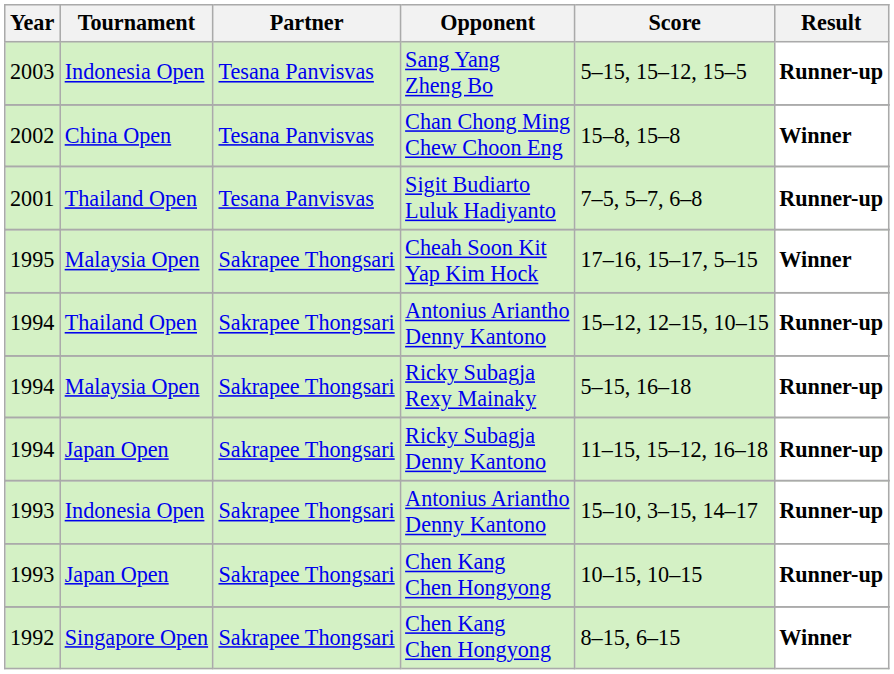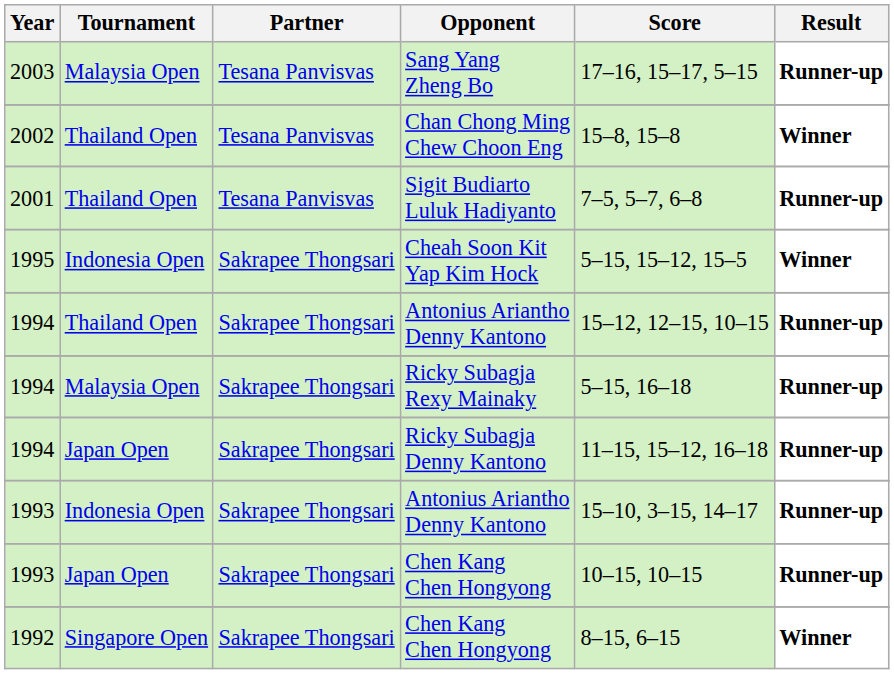 <table class="sortable wikitable" style="font-size: 90%;">
 <tr>
 <th>Year</th>
 <th>Tournament</th>
 <th>Partner</th>
 <th>Opponent</th>
 <th>Score</th>
 <th>Result</th>
 </tr>
 <tr style="background:#D4F1C5">
 <td align="center">2003</td>
-<td align="left"><a href='#'>Indonesia Open</a></td>
+<td align="left"><a href='#'>Malaysia Open</a></td>
 <td align="left"> <a href='#'>Tesana Panvisvas</a></td>
 <td align="left"> <a href='#'>Sang Yang</a> <br>  <a href='#'>Zheng Bo</a></td>
-<td align="left">5–15, 15–12, 15–5</td>
+<td align="left">17–16, 15–17, 5–15</td>
 <td style="text-align:left; background:white"> <strong>Runner-up</strong></td>
 </tr>
 <tr>
 </tr>
 <tr style="background:#D4F1C5">
 <td align="center">2002</td>
-<td align="left"><a href='#'>China Open</a></td>
+<td align="left"><a href='#'>Thailand Open</a></td>
 <td align="left"> <a href='#'>Tesana Panvisvas</a></td>
 <td align="left"> <a href='#'>Chan Chong Ming</a> <br>  <a href='#'>Chew Choon Eng</a></td>
 <td align="left">15–8, 15–8</td>
 <td style="text-align:left; background:white"> <strong>Winner</strong></td>
 </tr>
 <tr>
 </tr>
 <tr style="background:#D4F1C5">
 <td align="center">2001</td>
 <td align="left"><a href='#'>Thailand Open</a></td>
 <td align="left"> <a href='#'>Tesana Panvisvas</a></td>
 <td align="left"> <a href='#'>Sigit Budiarto</a> <br>  <a href='#'>Luluk Hadiyanto</a></td>
 <td align="left">7–5, 5–7, 6–8</td>
 <td style="text-align:left; background:white"> <strong>Runner-up</strong></td>
 </tr>
 <tr>
 </tr>
 <tr style="background:#D4F1C5">
 <td align="center">1995</td>
-<td align="left"><a href='#'>Malaysia Open</a></td>
+<td align="left"><a href='#'>Indonesia Open</a></td>
 <td align="left"> <a href='#'>Sakrapee Thongsari</a></td>
 <td align="left"> <a href='#'>Cheah Soon Kit</a> <br>  <a href='#'>Yap Kim Hock</a></td>
-<td align="left">17–16, 15–17, 5–15</td>
+<td align="left">5–15, 15–12, 15–5</td>
 <td style="text-align:left; background:white"> <strong>Winner</strong></td>
 </tr>
 <tr>
 </tr>
 <tr style="background:#D4F1C5">
 <td align="center">1994</td>
 <td align="left"><a href='#'>Thailand Open</a></td>
 <td align="left"> <a href='#'>Sakrapee Thongsari</a></td>
 <td align="left"> <a href='#'>Antonius Ariantho</a> <br>  <a href='#'>Denny Kantono</a></td>
 <td align="left">15–12, 12–15, 10–15</td>
 <td style="text-align:left; background:white"> <strong>Runner-up</strong></td>
 </tr>
 <tr>
 </tr>
 <tr style="background:#D4F1C5">
 <td align="center">1994</td>
 <td align="left"><a href='#'>Malaysia Open</a></td>
 <td align="left"> <a href='#'>Sakrapee Thongsari</a></td>
 <td align="left"> <a href='#'>Ricky Subagja</a> <br>  <a href='#'>Rexy Mainaky</a></td>
 <td align="left">5–15, 16–18</td>
 <td style="text-align:left; background:white"> <strong>Runner-up</strong></td>
 </tr>
 <tr>
 </tr>
 <tr style="background:#D4F1C5">
 <td align="center">1994</td>
 <td align="left"><a href='#'>Japan Open</a></td>
 <td align="left"> <a href='#'>Sakrapee Thongsari</a></td>
 <td align="left"> <a href='#'>Ricky Subagja</a> <br>  <a href='#'>Denny Kantono</a></td>
 <td align="left">11–15, 15–12, 16–18</td>
 <td style="text-align:left; background:white"> <strong>Runner-up</strong></td>
 </tr>
 <tr>
 </tr>
 <tr style="background:#D4F1C5">
 <td align="center">1993</td>
 <td align="left"><a href='#'>Indonesia Open</a></td>
 <td align="left"> <a href='#'>Sakrapee Thongsari</a></td>
 <td align="left"> <a href='#'>Antonius Ariantho</a> <br>  <a href='#'>Denny Kantono</a></td>
 <td align="left">15–10, 3–15, 14–17</td>
 <td style="text-align:left; background:white"> <strong>Runner-up</strong></td>
 </tr>
 <tr>
 </tr>
 <tr style="background:#D4F1C5">
 <td align="center">1993</td>
 <td align="left"><a href='#'>Japan Open</a></td>
 <td align="left"> <a href='#'>Sakrapee Thongsari</a></td>
 <td align="left"> <a href='#'>Chen Kang</a> <br>  <a href='#'>Chen Hongyong</a></td>
 <td align="left">10–15, 10–15</td>
 <td style="text-align:left; background:white"> <strong>Runner-up</strong></td>
 </tr>
 <tr>
 </tr>
 <tr style="background:#D4F1C5">
 <td align="center">1992</td>
 <td align="left"><a href='#'>Singapore Open</a></td>
 <td align="left"> <a href='#'>Sakrapee Thongsari</a></td>
 <td align="left"> <a href='#'>Chen Kang</a> <br>  <a href='#'>Chen Hongyong</a></td>
 <td align="left">8–15, 6–15</td>
 <td style="text-align:left; background:white"> <strong>Winner</strong></td>
 </tr>
 </table>
